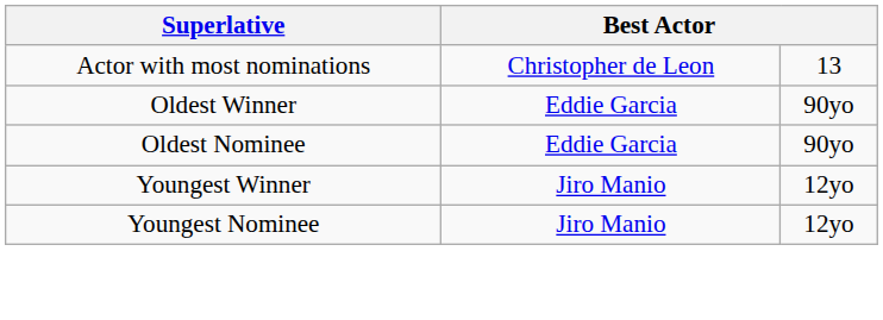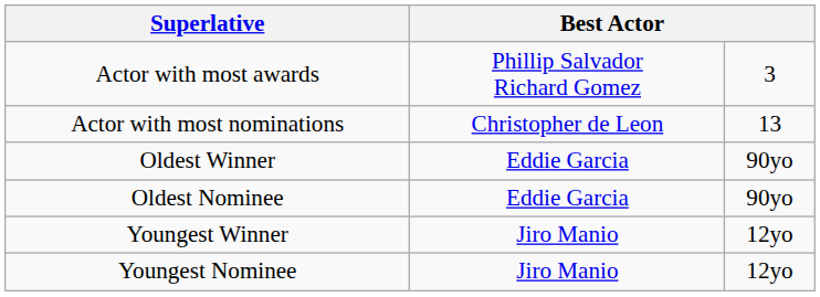 <table class="wikitable" style="text-align: center">
 <tr>
 <th width="270"><a href='#'>Superlative</a></th>
 <th colspan="2" width="270">Best Actor</th>
+</tr>
+<tr>
+<td>Actor with most awards</td>
+<td><a href='#'>Phillip Salvador</a><br><a href='#'>Richard Gomez</a></td>
+<td>3</td>
 </tr>
 <tr>
 <td>Actor with most nominations</td>
 <td><a href='#'>Christopher de Leon</a></td>
 <td>13</td>
 </tr>
 <tr>
 <td>Oldest Winner</td>
 <td><a href='#'>Eddie Garcia</a></td>
 <td>90yo</td>
 </tr>
 <tr>
 <td>Oldest Nominee</td>
 <td><a href='#'>Eddie Garcia</a></td>
 <td>90yo</td>
 </tr>
 <tr>
 <td>Youngest Winner</td>
 <td><a href='#'>Jiro Manio</a></td>
 <td>12yo</td>
 </tr>
 <tr>
 <td>Youngest Nominee</td>
 <td><a href='#'>Jiro Manio</a></td>
 <td>12yo</td>
 </tr>
 </table>
